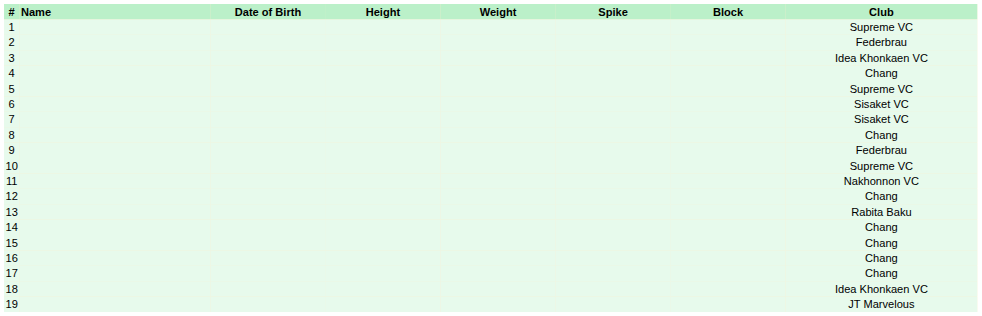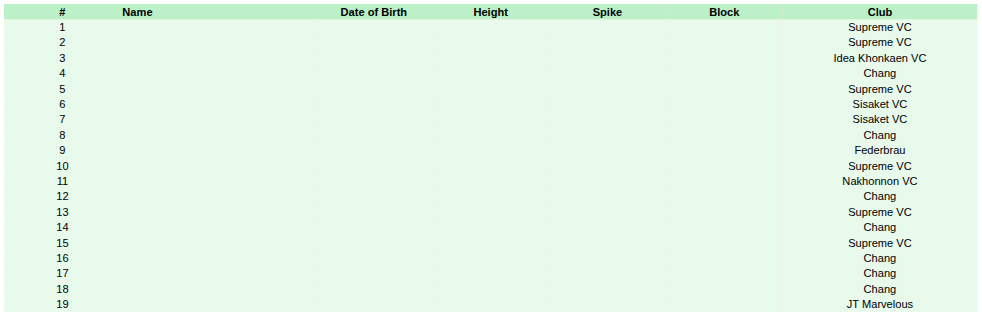 <table border=0 cellpadding=2 cellspacing=0  |- bgcolor=#FFECCE style="text-align:center; font-size:90%; width:100%">
 <tr bgcolor=#BBF0C9>
 <th>#</th>
 <th align=left width=20%>Name</th>
 <th width=12%>Date of Birth</th>
 <th width=12%>Height</th>
-<th width=12%>Weight</th>
 <th width=12%>Spike</th>
 <th width=12%>Block</th>
 <th width=20%>Club</th>
 </tr>
 <tr bgcolor=#E7FAEC>
 <td>1</td>
 <td align=left></td>
 <td align=right></td>
-<td></td>
 <td></td>
 <td></td>
 <td></td>
 <td>Supreme VC</td>
 </tr>
 <tr bgcolor=#E7FAEC>
 <td>2</td>
 <td align=left></td>
 <td align=right></td>
 <td></td>
 <td></td>
 <td></td>
-<td></td>
-<td>Federbrau</td>
+<td>Supreme VC</td>
 </tr>
 <tr bgcolor=#E7FAEC>
 <td>3</td>
 <td align=left></td>
 <td align=right></td>
-<td></td>
 <td></td>
 <td></td>
 <td></td>
 <td>Idea Khonkaen VC</td>
 </tr>
 <tr bgcolor=#E7FAEC>
 <td>4</td>
 <td align=left></td>
 <td align=right></td>
 <td></td>
 <td></td>
 <td></td>
-<td></td>
 <td>Chang</td>
 </tr>
 <tr bgcolor=#E7FAEC>
 <td>5</td>
 <td align=left></td>
 <td align=right></td>
-<td></td>
 <td></td>
 <td></td>
 <td></td>
 <td>Supreme VC</td>
 </tr>
 <tr bgcolor=#E7FAEC>
 <td>6</td>
 <td align=left></td>
 <td align=right></td>
 <td></td>
 <td></td>
 <td></td>
-<td></td>
 <td>Sisaket VC</td>
 </tr>
 <tr bgcolor=#E7FAEC>
 <td>7</td>
 <td align=left></td>
 <td align=right></td>
-<td></td>
 <td></td>
 <td></td>
 <td></td>
 <td>Sisaket VC</td>
 </tr>
 <tr bgcolor=#E7FAEC>
 <td>8</td>
 <td align=left></td>
 <td align=right></td>
 <td></td>
 <td></td>
 <td></td>
-<td></td>
 <td>Chang</td>
 </tr>
 <tr bgcolor=#E7FAEC>
 <td>9</td>
 <td align=left></td>
 <td align=right></td>
-<td></td>
 <td></td>
 <td></td>
 <td></td>
 <td>Federbrau</td>
 </tr>
 <tr bgcolor=#E7FAEC>
 <td>10</td>
 <td align=left></td>
 <td align=right></td>
 <td></td>
 <td></td>
 <td></td>
-<td></td>
 <td>Supreme VC</td>
 </tr>
 <tr bgcolor=#E7FAEC>
 <td>11</td>
 <td align=left></td>
 <td align=right></td>
-<td></td>
 <td></td>
 <td></td>
 <td></td>
 <td>Nakhonnon VC</td>
 </tr>
 <tr bgcolor=#E7FAEC>
 <td>12</td>
 <td align=left></td>
 <td align=right></td>
 <td></td>
 <td></td>
 <td></td>
-<td></td>
 <td>Chang</td>
 </tr>
 <tr bgcolor=#E7FAEC>
 <td>13</td>
 <td align=left></td>
 <td align=right></td>
 <td></td>
 <td></td>
 <td></td>
-<td></td>
-<td>Rabita Baku</td>
+<td>Supreme VC</td>
 </tr>
 <tr bgcolor=#E7FAEC>
 <td>14</td>
 <td align=left></td>
 <td align=right></td>
-<td></td>
 <td></td>
 <td></td>
 <td></td>
 <td>Chang</td>
 </tr>
 <tr bgcolor=#E7FAEC>
 <td>15</td>
 <td align=left></td>
 <td align=right></td>
 <td></td>
 <td></td>
 <td></td>
-<td></td>
-<td>Chang</td>
+<td>Supreme VC</td>
 </tr>
 <tr bgcolor=#E7FAEC>
 <td>16</td>
 <td align=left></td>
 <td align=right></td>
-<td></td>
 <td></td>
 <td></td>
 <td></td>
 <td>Chang</td>
 </tr>
 <tr bgcolor=#E7FAEC>
 <td>17</td>
 <td align=left></td>
 <td align=right></td>
 <td></td>
 <td></td>
 <td></td>
-<td></td>
 <td>Chang</td>
 </tr>
 <tr bgcolor=#E7FAEC>
 <td>18</td>
 <td align=left></td>
 <td align=right></td>
 <td></td>
 <td></td>
 <td></td>
-<td></td>
-<td>Idea Khonkaen VC</td>
+<td>Chang</td>
 </tr>
 <tr bgcolor=#E7FAEC>
 <td>19</td>
 <td align=left></td>
 <td align=right></td>
 <td></td>
 <td></td>
 <td></td>
-<td></td>
 <td>JT Marvelous</td>
 </tr>
 </table>
